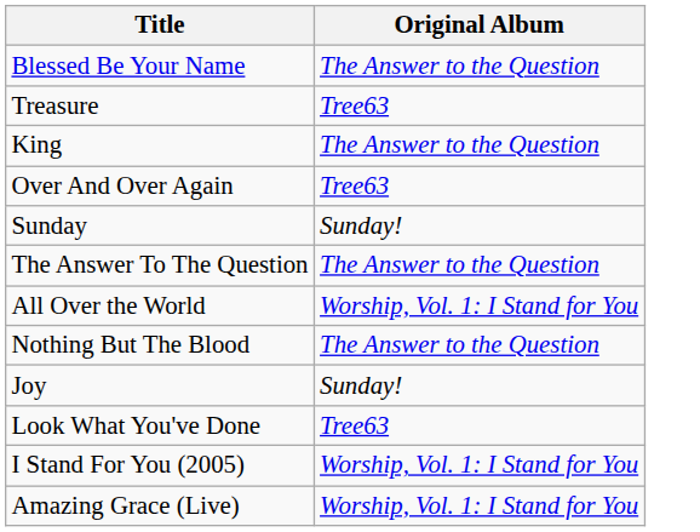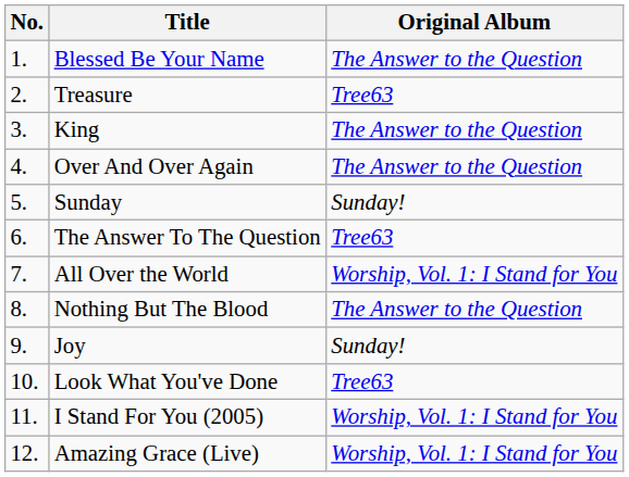 <table class="wikitable sortable">
 <tr>
+<th>No.</th>
 <th>Title</th>
 <th>Original Album</th>
 </tr>
 <tr>
+<td>1.</td>
 <td><a href='#'>Blessed Be Your Name</a></td>
 <td><em><a href='#'>The Answer to the Question</a></em></td>
 </tr>
 <tr>
+<td>2.</td>
 <td>Treasure</td>
 <td><em><a href='#'>Tree63</a></em></td>
 </tr>
 <tr>
+<td>3.</td>
 <td>King</td>
 <td><em><a href='#'>The Answer to the Question</a></em></td>
 </tr>
 <tr>
+<td>4.</td>
 <td>Over And Over Again</td>
-<td><em><a href='#'>Tree63</a></em></td>
+<td><em><a href='#'>The Answer to the Question</a></em></td>
 </tr>
 <tr>
+<td>5.</td>
 <td>Sunday</td>
 <td><em>Sunday!</em></td>
 </tr>
 <tr>
+<td>6.</td>
 <td>The Answer To The Question</td>
-<td><em><a href='#'>The Answer to the Question</a></em></td>
+<td><em><a href='#'>Tree63</a></em></td>
 </tr>
 <tr>
+<td>7.</td>
 <td>All Over the World</td>
 <td><em><a href='#'>Worship, Vol. 1: I Stand for You</a></em></td>
 </tr>
 <tr>
+<td>8.</td>
 <td>Nothing But The Blood</td>
 <td><em><a href='#'>The Answer to the Question</a></em></td>
 </tr>
 <tr>
+<td>9.</td>
 <td>Joy</td>
 <td><em>Sunday!</em></td>
 </tr>
 <tr>
+<td>10.</td>
 <td>Look What You've Done</td>
 <td><em><a href='#'>Tree63</a></em></td>
 </tr>
 <tr>
+<td>11.</td>
 <td>I Stand For You (2005)</td>
 <td><em><a href='#'>Worship, Vol. 1: I Stand for You</a></em></td>
 </tr>
 <tr>
+<td>12.</td>
 <td>Amazing Grace (Live)</td>
 <td><em><a href='#'>Worship, Vol. 1: I Stand for You</a></em></td>
 </tr>
 </table>
